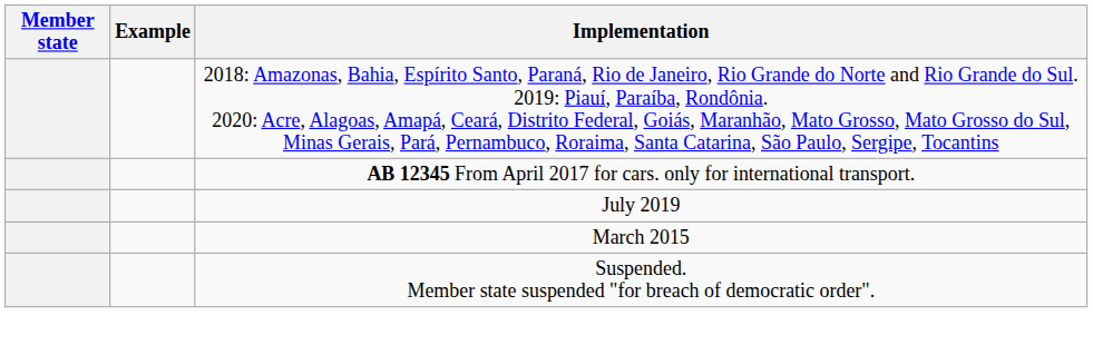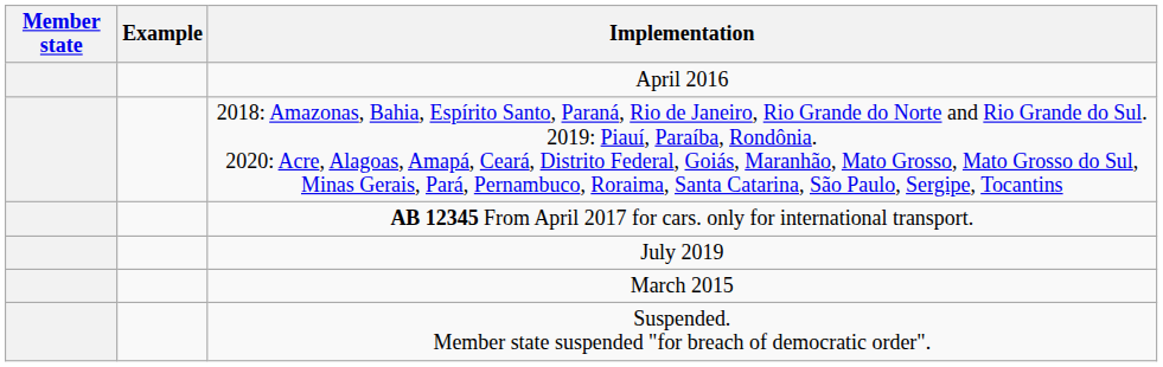 <table class="wikitable" style="text-align:center">
 <tr>
 <th><a href='#'>Member state</a></th>
 <th>Example</th>
 <th>Implementation</th>
+</tr>
+<tr>
+<td style="background:#F2F2F2; text-align:left"><strong></strong></td>
+<td></td>
+<td>April 2016</td>
 </tr>
 <tr>
 <td style="background:#F2F2F2; text-align:left"><strong></strong></td>
 <td></td>
 <td>2018: <a href='#'>Amazonas</a>, <a href='#'>Bahia</a>, <a href='#'>Espírito Santo</a>, <a href='#'>Paraná</a>, <a href='#'>Rio de Janeiro</a>, <a href='#'>Rio Grande do Norte</a> and <a href='#'>Rio Grande do Sul</a>. <br>2019: <a href='#'>Piauí</a>, <a href='#'>Paraíba</a>, <a href='#'>Rondônia</a>.<br>2020: <a href='#'>Acre</a>, <a href='#'>Alagoas</a>, <a href='#'>Amapá</a>, <a href='#'>Ceará</a>, <a href='#'>Distrito Federal</a>, <a href='#'>Goiás</a>, <a href='#'>Maranhão</a>, <a href='#'>Mato Grosso</a>, <a href='#'>Mato Grosso do Sul</a>, <a href='#'>Minas Gerais</a>, <a href='#'>Pará</a>, <a href='#'>Pernambuco</a>, <a href='#'>Roraima</a>, <a href='#'>Santa Catarina</a>, <a href='#'>São Paulo</a>, <a href='#'>Sergipe</a>, <a href='#'>Tocantins</a></td>
 </tr>
 <tr>
 <td style="background:#F2F2F2; text-align:left"><strong></strong></td>
 <td></td>
 <td><strong>AB 12345</strong> From April 2017 for cars. only for international transport.</td>
 </tr>
 <tr>
 <td style="background:#F2F2F2; text-align:left"><strong></strong></td>
 <td></td>
 <td>July 2019</td>
 </tr>
 <tr>
 <td style="background:#F2F2F2; text-align:left"><strong></strong></td>
 <td></td>
 <td>March 2015</td>
 </tr>
 <tr>
 <td style="background:#F2F2F2; text-align:left"><strong></strong></td>
 <td></td>
 <td>Suspended.<br>Member state suspended "for breach of democratic order".</td>
 </tr>
 </table>
